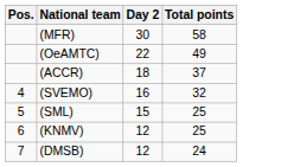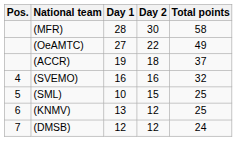 <table class=wikitable>
 <tr>
 <th>Pos.</th>
 <th>National team</th>
+<th>Day 1</th>
 <th>Day 2</th>
 <th>Total points</th>
 </tr>
 <tr align=center>
 <td></td>
 <td align=left> (MFR)</td>
+<td>28</td>
 <td>30</td>
 <td>58</td>
 </tr>
 <tr align=center>
 <td></td>
 <td align=left> (OeAMTC)</td>
+<td>27</td>
 <td>22</td>
 <td>49</td>
 </tr>
 <tr align=center>
 <td></td>
 <td align=left> (ACCR)</td>
+<td>19</td>
 <td>18</td>
 <td>37</td>
 </tr>
 <tr align=center>
 <td>4</td>
 <td align=left> (SVEMO)</td>
 <td>16</td>
+<td>16</td>
 <td>32</td>
 </tr>
 <tr align=center>
 <td>5</td>
 <td align=left> (SML)</td>
+<td>10</td>
 <td>15</td>
 <td>25</td>
 </tr>
 <tr align=center>
 <td>6</td>
 <td align=left> (KNMV)</td>
+<td>13</td>
 <td>12</td>
 <td>25</td>
 </tr>
 <tr align=center>
 <td>7</td>
 <td align=left> (DMSB)</td>
 <td>12</td>
+<td>12</td>
 <td>24</td>
 </tr>
 </table>
